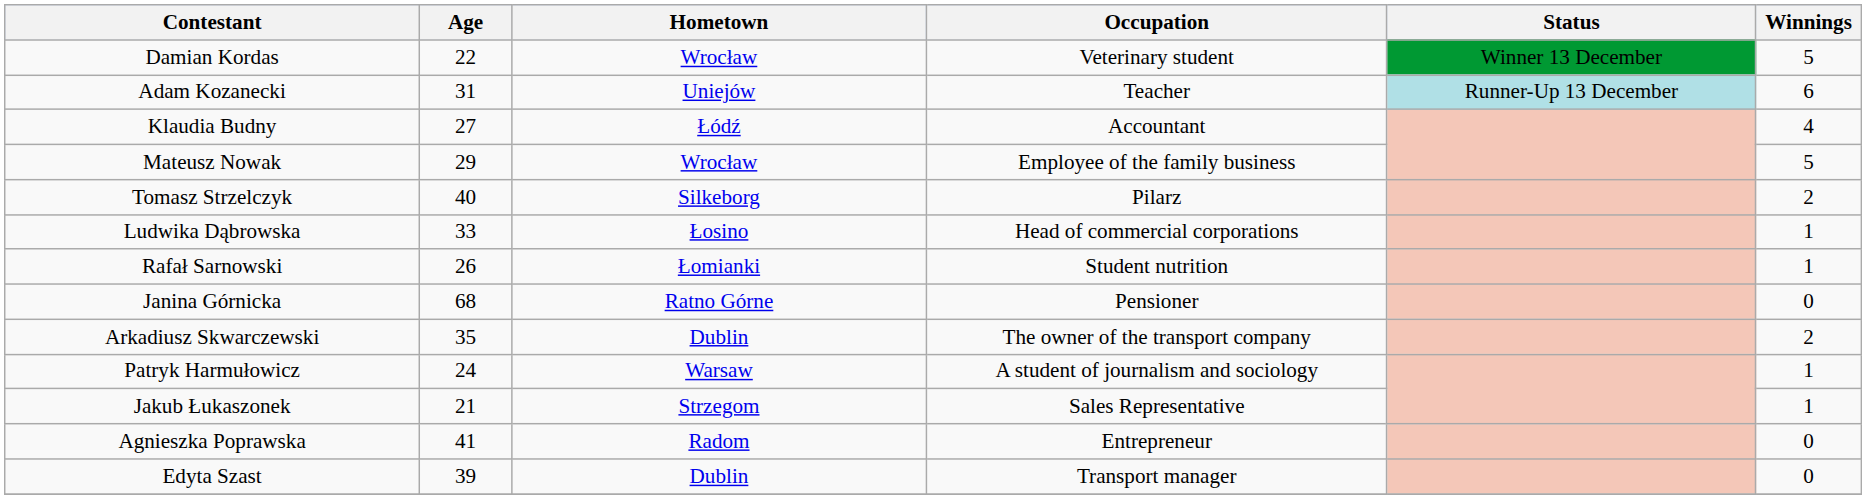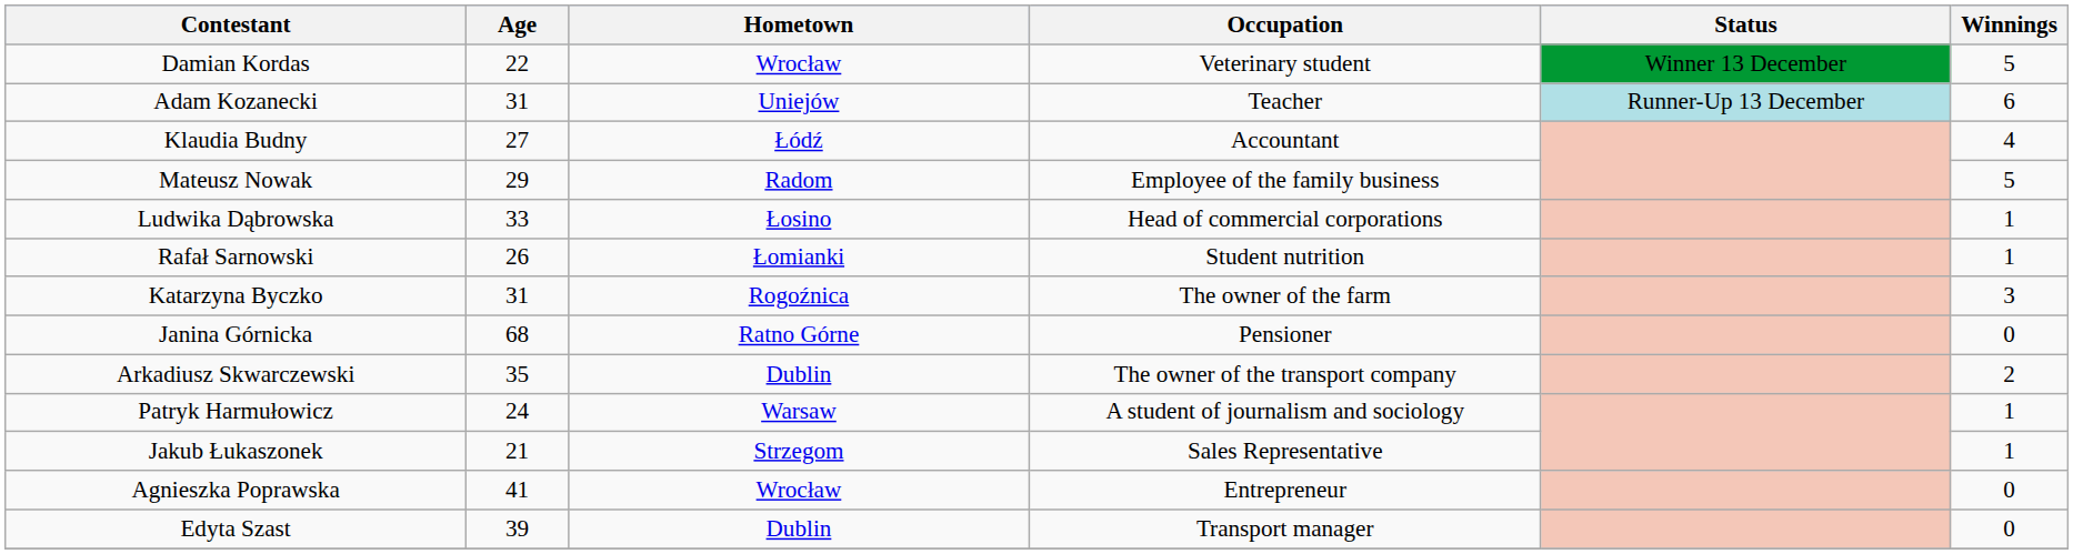 <table class="wikitable sortable" style="text-align:center; font-size:90%; border-collapse:collapse; width:100%;">
 <tr style="background:#C1D8FF;">
 <th style="width:18%;">Contestant</th>
 <th style="width:4%;">Age</th>
 <th style="width:18%;">Hometown</th>
 <th style="width:20%;">Occupation</th>
 <th style="width:16%;">Status</th>
 <th style="width:2%;">Winnings</th>
 </tr>
 <tr>
 <td>Damian Kordas</td>
 <td>22</td>
 <td><a href='#'>Wrocław</a></td>
 <td>Veterinary student</td>
 <td style="background:#093;"><span>Winner 13 December</span></td>
 <td>5</td>
 </tr>
 <tr>
 <td>Adam Kozanecki</td>
 <td>31</td>
 <td><a href='#'>Uniejów</a></td>
 <td>Teacher</td>
 <td style="background:#B0E0E6;">Runner-Up 13 December</td>
 <td>6</td>
 </tr>
 <tr>
 <td>Klaudia Budny</td>
 <td>27</td>
 <td><a href='#'>Łódź</a></td>
 <td>Accountant</td>
 <td style="background:#f4c7b8; text-align:center;" rowspan="2"></td>
 <td>4</td>
 </tr>
 <tr>
 <td>Mateusz Nowak</td>
 <td>29</td>
-<td><a href='#'>Wrocław</a></td>
+<td><a href='#'>Radom</a></td>
 <td>Employee of the family business</td>
 <td>5</td>
-</tr>
-<tr>
-<td>Tomasz Strzelczyk</td>
-<td>40</td>
-<td><a href='#'>Silkeborg</a></td>
-<td>Pilarz</td>
-<td style="background:#f4c7b8; text-align:center;" rowspan="1"></td>
-<td>2</td>
 </tr>
 <tr>
 <td>Ludwika Dąbrowska</td>
 <td>33</td>
 <td><a href='#'>Łosino</a></td>
 <td>Head of commercial corporations</td>
 <td style="background:#f4c7b8; text-align:center;" rowspan="1"></td>
 <td>1</td>
 </tr>
 <tr>
 <td>Rafał Sarnowski</td>
 <td>26</td>
 <td><a href='#'>Łomianki</a></td>
 <td>Student nutrition</td>
 <td style="background:#f4c7b8; text-align:center;" rowspan="1"></td>
 <td>1</td>
+</tr>
+<tr>
+<td>Katarzyna Byczko</td>
+<td>31</td>
+<td><a href='#'>Rogoźnica</a></td>
+<td>The owner of the farm</td>
+<td style="background:#f4c7b8; text-align:center;" rowspan="1"></td>
+<td>3</td>
 </tr>
 <tr>
 <td>Janina Górnicka</td>
 <td>68</td>
 <td><a href='#'>Ratno Górne</a></td>
 <td>Pensioner</td>
 <td style="background:#f4c7b8; text-align:center;" rowspan="1"></td>
 <td>0</td>
 </tr>
 <tr>
 <td>Arkadiusz Skwarczewski</td>
 <td>35</td>
 <td><a href='#'>Dublin</a></td>
 <td>The owner of the transport company</td>
 <td style="background:#f4c7b8; text-align:center;" rowspan="1"></td>
 <td>2</td>
 </tr>
 <tr>
 <td>Patryk Harmułowicz</td>
 <td>24</td>
 <td><a href='#'>Warsaw</a></td>
 <td>A student of journalism and sociology</td>
 <td style="background:#f4c7b8; text-align:center;" rowspan="2"></td>
 <td>1</td>
 </tr>
 <tr>
 <td>Jakub Łukaszonek</td>
 <td>21</td>
 <td><a href='#'>Strzegom</a></td>
 <td>Sales Representative</td>
 <td>1</td>
 </tr>
 <tr>
 <td>Agnieszka Poprawska</td>
 <td>41</td>
-<td><a href='#'>Radom</a></td>
+<td><a href='#'>Wrocław</a></td>
 <td>Entrepreneur</td>
 <td style="background:#f4c7b8; text-align:center;" rowspan="1"></td>
 <td>0</td>
 </tr>
 <tr>
 <td>Edyta Szast</td>
 <td>39</td>
 <td><a href='#'>Dublin</a></td>
 <td>Transport manager</td>
 <td style="background:#f4c7b8; text-align:center;" rowspan="1"></td>
 <td>0</td>
 </tr>
 <tr>
 </tr>
 </table>
